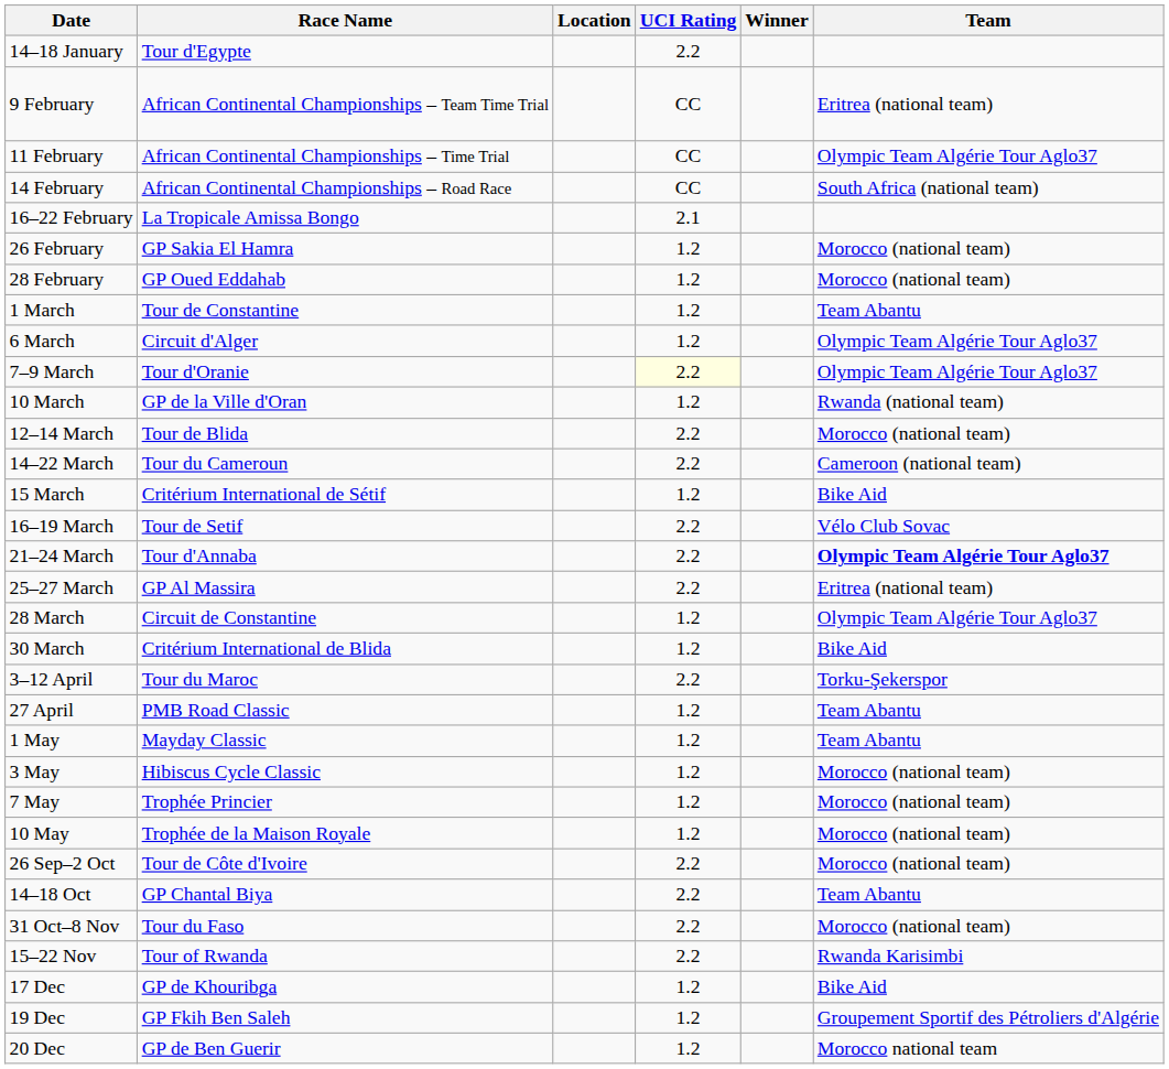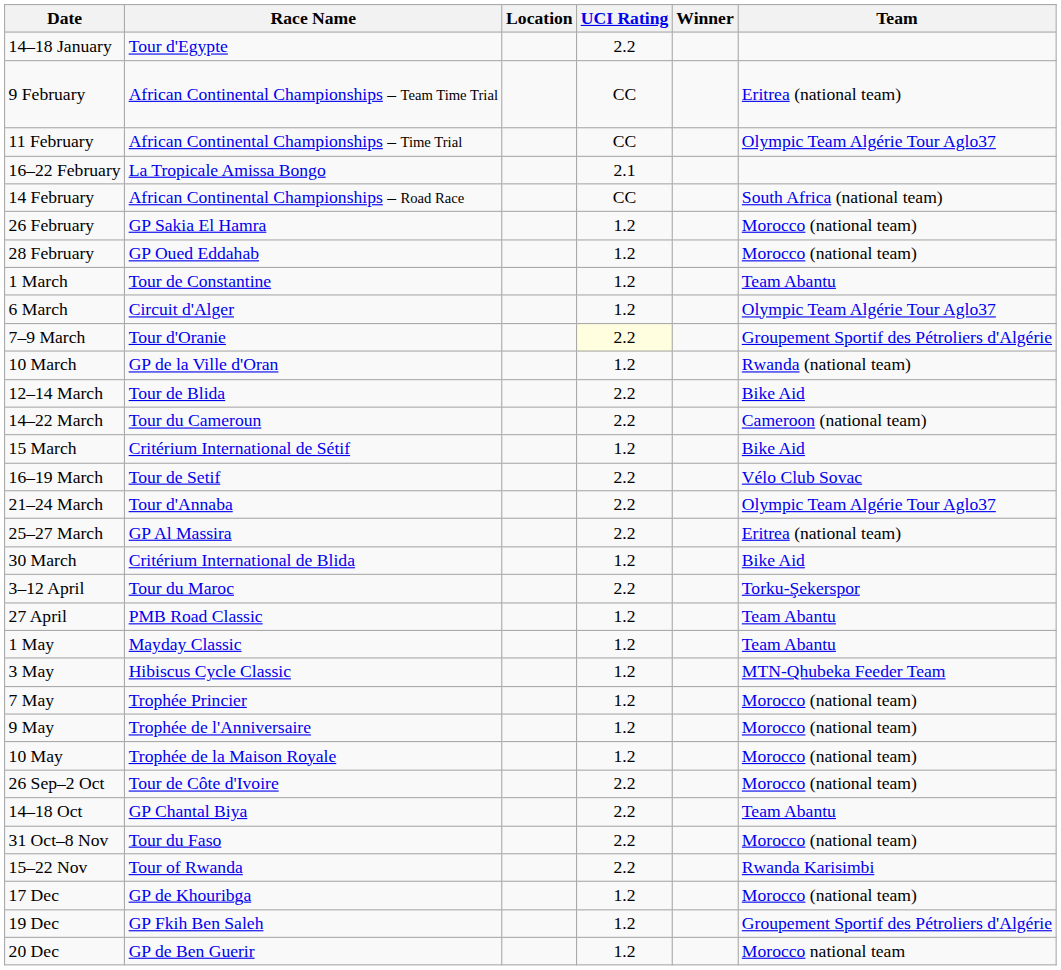 <table class="wikitable sortable">
 <tr>
 <th>Date</th>
 <th>Race Name</th>
 <th>Location</th>
 <th><a href='#'>UCI Rating</a></th>
 <th>Winner</th>
 <th>Team</th>
 </tr>
 <tr>
 <td>14–18 January</td>
 <td><a href='#'>Tour d'Egypte</a></td>
 <td></td>
 <td align=center>2.2</td>
 <td></td>
 <td></td>
 </tr>
 <tr>
 <td>9 February</td>
 <td><a href='#'>African Continental Championships</a> – <small>Team Time Trial</small></td>
 <td></td>
 <td align=center>CC</td>
 <td><br><br><br></td>
 <td><a href='#'>Eritrea</a> (national team)</td>
 </tr>
 <tr>
 <td>11 February</td>
 <td><a href='#'>African Continental Championships</a> – <small>Time Trial</small></td>
 <td></td>
 <td align=center>CC</td>
 <td></td>
 <td><a href='#'>Olympic Team Algérie Tour Aglo37</a></td>
 </tr>
 <tr>
+<td>16–22 February</td>
+<td><a href='#'>La Tropicale Amissa Bongo</a></td>
+<td></td>
+<td align=center>2.1</td>
+<td></td>
+<td></td>
+</tr>
+<tr>
 <td>14 February</td>
 <td><a href='#'>African Continental Championships</a> – <small>Road Race</small></td>
 <td></td>
 <td align=center>CC</td>
 <td></td>
 <td><a href='#'>South Africa</a> (national team)</td>
-</tr>
-<tr>
-<td>16–22 February</td>
-<td><a href='#'>La Tropicale Amissa Bongo</a></td>
-<td></td>
-<td align=center>2.1</td>
-<td></td>
-<td></td>
 </tr>
 <tr>
 <td>26 February</td>
 <td><a href='#'>GP Sakia El Hamra</a></td>
 <td></td>
 <td align=center>1.2</td>
 <td></td>
 <td><a href='#'>Morocco</a> (national team)</td>
 </tr>
 <tr>
 <td>28 February</td>
 <td><a href='#'>GP Oued Eddahab</a></td>
 <td></td>
 <td align=center>1.2</td>
 <td></td>
 <td><a href='#'>Morocco</a> (national team)</td>
 </tr>
 <tr>
 <td>1 March</td>
 <td><a href='#'>Tour de Constantine</a></td>
 <td></td>
 <td align=center>1.2</td>
 <td></td>
 <td><a href='#'>Team Abantu</a></td>
 </tr>
 <tr>
 <td>6 March</td>
 <td><a href='#'>Circuit d'Alger</a></td>
 <td></td>
 <td align=center>1.2</td>
 <td></td>
 <td><a href='#'>Olympic Team Algérie Tour Aglo37</a></td>
 </tr>
 <tr>
 <td>7–9 March</td>
 <td><a href='#'>Tour d'Oranie</a></td>
 <td></td>
 <td align=center style="background: lightyellow;">2.2</td>
 <td></td>
-<td><a href='#'>Olympic Team Algérie Tour Aglo37</a></td>
+<td><a href='#'>Groupement Sportif des Pétroliers d'Algérie</a></td>
 </tr>
 <tr>
 <td>10 March</td>
 <td><a href='#'>GP de la Ville d'Oran</a></td>
 <td></td>
 <td align=center>1.2</td>
 <td></td>
 <td><a href='#'>Rwanda</a> (national team)</td>
 </tr>
 <tr>
 <td>12–14 March</td>
 <td><a href='#'>Tour de Blida</a></td>
 <td></td>
 <td align=center>2.2</td>
 <td></td>
-<td><a href='#'>Morocco</a> (national team)</td>
+<td><a href='#'>Bike Aid</a></td>
 </tr>
 <tr>
 <td>14–22 March</td>
 <td><a href='#'>Tour du Cameroun</a></td>
 <td></td>
 <td align=center>2.2</td>
 <td></td>
 <td><a href='#'>Cameroon</a> (national team)</td>
 </tr>
 <tr>
 <td>15 March</td>
 <td><a href='#'>Critérium International de Sétif</a></td>
 <td></td>
 <td align=center>1.2</td>
 <td></td>
 <td><a href='#'>Bike Aid</a></td>
 </tr>
 <tr>
 <td>16–19 March</td>
 <td><a href='#'>Tour de Setif</a></td>
 <td></td>
 <td align=center>2.2</td>
 <td></td>
 <td><a href='#'>Vélo Club Sovac</a></td>
 </tr>
 <tr>
 <td>21–24 March</td>
 <td><a href='#'>Tour d'Annaba</a></td>
 <td></td>
 <td align=center>2.2</td>
 <td></td>
-<td><strong><a href='#'>Olympic Team Algérie Tour Aglo37</a></strong></td>
+<td><a href='#'>Olympic Team Algérie Tour Aglo37</a></td>
 </tr>
 <tr>
 <td>25–27 March</td>
 <td><a href='#'>GP Al Massira</a></td>
 <td></td>
 <td align=center>2.2</td>
 <td></td>
 <td><a href='#'>Eritrea</a> (national team)</td>
-</tr>
-<tr>
-<td>28 March</td>
-<td><a href='#'>Circuit de Constantine</a></td>
-<td></td>
-<td align=center>1.2</td>
-<td></td>
-<td><a href='#'>Olympic Team Algérie Tour Aglo37</a></td>
 </tr>
 <tr>
 <td>30 March</td>
 <td><a href='#'>Critérium International de Blida</a></td>
 <td></td>
 <td align=center>1.2</td>
 <td></td>
 <td><a href='#'>Bike Aid</a></td>
 </tr>
 <tr>
 <td>3–12 April</td>
 <td><a href='#'>Tour du Maroc</a></td>
 <td></td>
 <td align=center>2.2</td>
 <td></td>
 <td><a href='#'>Torku-Şekerspor</a></td>
 </tr>
 <tr>
 <td>27 April</td>
 <td><a href='#'>PMB Road Classic</a></td>
 <td></td>
 <td align=center>1.2</td>
 <td></td>
 <td><a href='#'>Team Abantu</a></td>
 </tr>
 <tr>
 <td>1 May</td>
 <td><a href='#'>Mayday Classic</a></td>
 <td></td>
 <td align=center>1.2</td>
 <td></td>
 <td><a href='#'>Team Abantu</a></td>
 </tr>
 <tr>
 <td>3 May</td>
 <td><a href='#'>Hibiscus Cycle Classic</a></td>
 <td></td>
 <td align=center>1.2</td>
 <td></td>
-<td><a href='#'>Morocco</a> (national team)</td>
+<td><a href='#'>MTN-Qhubeka Feeder Team</a></td>
 </tr>
 <tr>
 <td>7 May</td>
 <td><a href='#'>Trophée Princier</a></td>
+<td></td>
+<td align=center>1.2</td>
+<td></td>
+<td><a href='#'>Morocco</a> (national team)</td>
+</tr>
+<tr>
+<td>9 May</td>
+<td><a href='#'>Trophée de l'Anniversaire</a></td>
 <td></td>
 <td align=center>1.2</td>
 <td></td>
 <td><a href='#'>Morocco</a> (national team)</td>
 </tr>
 <tr>
 <td>10 May</td>
 <td><a href='#'>Trophée de la Maison Royale</a></td>
 <td></td>
 <td align=center>1.2</td>
 <td></td>
 <td><a href='#'>Morocco</a> (national team)</td>
 </tr>
 <tr>
 <td>26 Sep–2 Oct</td>
 <td><a href='#'>Tour de Côte d'Ivoire</a></td>
 <td></td>
 <td align=center>2.2</td>
 <td></td>
 <td><a href='#'>Morocco</a> (national team)</td>
 </tr>
 <tr>
 <td>14–18 Oct</td>
 <td><a href='#'>GP Chantal Biya</a></td>
 <td></td>
 <td align=center>2.2</td>
 <td></td>
 <td><a href='#'>Team Abantu</a></td>
 </tr>
 <tr>
 <td>31 Oct–8 Nov</td>
 <td><a href='#'>Tour du Faso</a></td>
 <td></td>
 <td align=center>2.2</td>
 <td></td>
 <td><a href='#'>Morocco</a> (national team)</td>
 </tr>
 <tr>
 <td>15–22 Nov</td>
 <td><a href='#'>Tour of Rwanda</a></td>
 <td></td>
 <td align=center>2.2</td>
 <td></td>
 <td><a href='#'>Rwanda Karisimbi</a></td>
 </tr>
 <tr>
 <td>17 Dec</td>
 <td><a href='#'>GP de Khouribga</a></td>
 <td></td>
 <td align=center>1.2</td>
 <td></td>
-<td><a href='#'>Bike Aid</a></td>
+<td><a href='#'>Morocco</a> (national team)</td>
 </tr>
 <tr>
 <td>19 Dec</td>
 <td><a href='#'>GP Fkih Ben Saleh</a></td>
 <td></td>
 <td align=center>1.2</td>
 <td></td>
 <td><a href='#'>Groupement Sportif des Pétroliers d'Algérie</a></td>
 </tr>
 <tr>
 <td>20 Dec</td>
 <td><a href='#'>GP de Ben Guerir</a></td>
 <td></td>
 <td align=center>1.2</td>
 <td></td>
 <td><a href='#'>Morocco</a> national team</td>
 </tr>
 </table>
